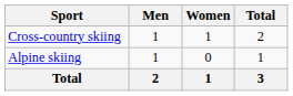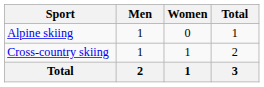 <table class="wikitable sortable" style=text-align:center>
 <tr>
 <th width=140>Sport</th>
 <th width=55>Men</th>
 <th width=55>Women</th>
 <th width=55>Total</th>
 </tr>
 <tr>
+<td align=left><a href='#'>Alpine skiing</a></td>
+<td>1</td>
+<td>0</td>
+<td>1</td>
+</tr>
+<tr>
 <td align=left><a href='#'>Cross-country skiing</a></td>
 <td>1</td>
 <td>1</td>
 <td>2</td>
-</tr>
-<tr>
-<td align=left><a href='#'>Alpine skiing</a></td>
-<td>1</td>
-<td>0</td>
-<td>1</td>
 </tr>
 <tr>
 <th>Total</th>
 <th>2</th>
 <th>1</th>
 <th>3</th>
 </tr>
 </table>
